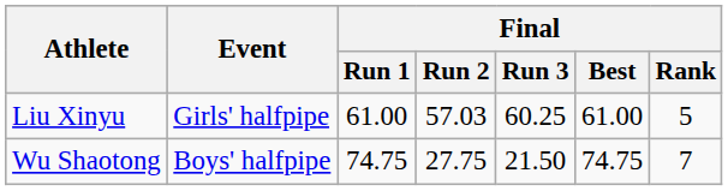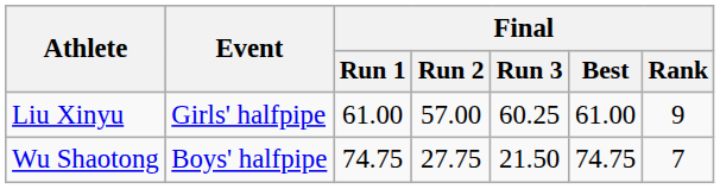 <table class="wikitable" style="font-size:90%">
 <tr>
 <th rowspan=2>Athlete</th>
 <th rowspan=2>Event</th>
 <th colspan=5>Final</th>
 </tr>
 <tr style="font-size:95%">
 <th>Run 1</th>
 <th>Run 2</th>
 <th>Run 3</th>
 <th>Best</th>
 <th>Rank</th>
 </tr>
 <tr align=center>
 <td align=left><a href='#'>Liu Xinyu</a></td>
 <td align=left><a href='#'>Girls' halfpipe</a></td>
 <td>61.00</td>
-<td>57.03</td>
+<td>57.00</td>
 <td>60.25</td>
 <td>61.00</td>
-<td>5</td>
+<td>9</td>
 </tr>
 <tr align=center>
 <td align=left><a href='#'>Wu Shaotong</a></td>
 <td align=left><a href='#'>Boys' halfpipe</a></td>
 <td>74.75</td>
 <td>27.75</td>
 <td>21.50</td>
 <td>74.75</td>
 <td>7</td>
 </tr>
 </table>
